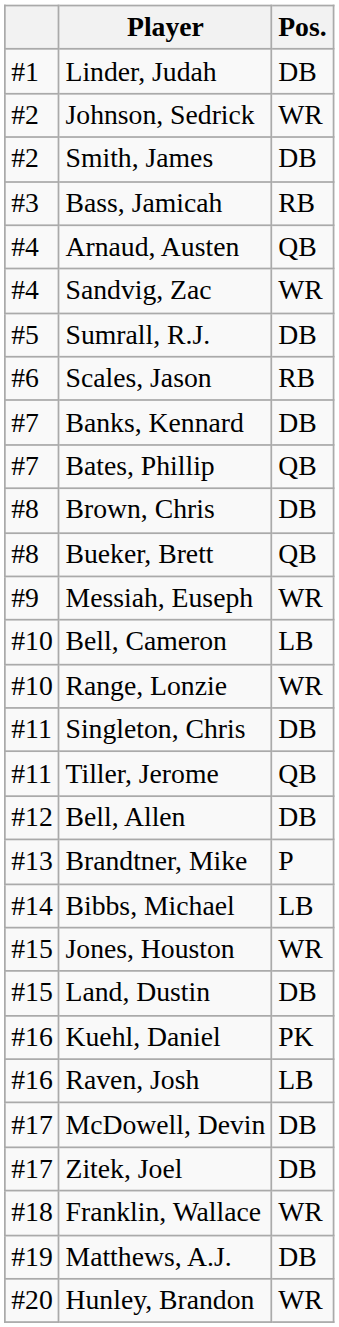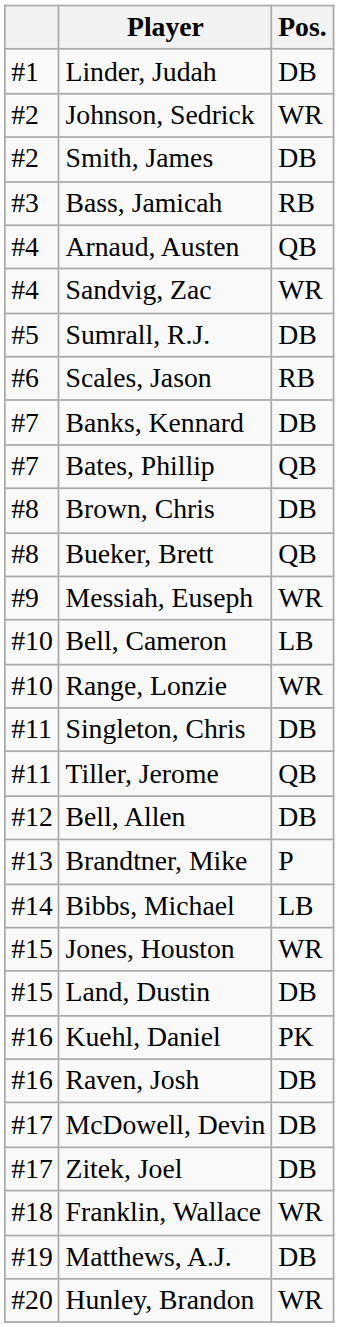 <table class="wikitable" style="float:left; margin-right:1em">
 <tr>
 <th></th>
 <th>Player</th>
 <th>Pos.</th>
 </tr>
 <tr>
 <td>#1</td>
 <td>Linder, Judah</td>
 <td>DB</td>
 </tr>
 <tr>
 <td>#2</td>
 <td>Johnson, Sedrick</td>
 <td>WR</td>
 </tr>
 <tr>
 <td>#2</td>
 <td>Smith, James</td>
 <td>DB</td>
 </tr>
 <tr>
 <td>#3</td>
 <td>Bass, Jamicah</td>
 <td>RB</td>
 </tr>
 <tr>
 <td>#4</td>
 <td>Arnaud, Austen</td>
 <td>QB</td>
 </tr>
 <tr>
 <td>#4</td>
 <td>Sandvig, Zac</td>
 <td>WR</td>
 </tr>
 <tr>
 <td>#5</td>
 <td>Sumrall, R.J.</td>
 <td>DB</td>
 </tr>
 <tr>
 <td>#6</td>
 <td>Scales, Jason</td>
 <td>RB</td>
 </tr>
 <tr>
 <td>#7</td>
 <td>Banks, Kennard</td>
 <td>DB</td>
 </tr>
 <tr>
 <td>#7</td>
 <td>Bates, Phillip</td>
 <td>QB</td>
 </tr>
 <tr>
 <td>#8</td>
 <td>Brown, Chris</td>
 <td>DB</td>
 </tr>
 <tr>
 <td>#8</td>
 <td>Bueker, Brett</td>
 <td>QB</td>
 </tr>
 <tr>
 <td>#9</td>
 <td>Messiah, Euseph</td>
 <td>WR</td>
 </tr>
 <tr>
 <td>#10</td>
 <td>Bell, Cameron</td>
 <td>LB</td>
 </tr>
 <tr>
 <td>#10</td>
 <td>Range, Lonzie</td>
 <td>WR</td>
 </tr>
 <tr>
 <td>#11</td>
 <td>Singleton, Chris</td>
 <td>DB</td>
 </tr>
 <tr>
 <td>#11</td>
 <td>Tiller, Jerome</td>
 <td>QB</td>
 </tr>
 <tr>
 <td>#12</td>
 <td>Bell, Allen</td>
 <td>DB</td>
 </tr>
 <tr>
 <td>#13</td>
 <td>Brandtner, Mike</td>
 <td>P</td>
 </tr>
 <tr>
 <td>#14</td>
 <td>Bibbs, Michael</td>
 <td>LB</td>
 </tr>
 <tr>
 <td>#15</td>
 <td>Jones, Houston</td>
 <td>WR</td>
 </tr>
 <tr>
 <td>#15</td>
 <td>Land, Dustin</td>
 <td>DB</td>
 </tr>
 <tr>
 <td>#16</td>
 <td>Kuehl, Daniel</td>
 <td>PK</td>
 </tr>
 <tr>
 <td>#16</td>
 <td>Raven, Josh</td>
-<td>LB</td>
+<td>DB</td>
 </tr>
 <tr>
 <td>#17</td>
 <td>McDowell, Devin</td>
 <td>DB</td>
 </tr>
 <tr>
 <td>#17</td>
 <td>Zitek, Joel</td>
 <td>DB</td>
 </tr>
 <tr>
 <td>#18</td>
 <td>Franklin, Wallace</td>
 <td>WR</td>
 </tr>
 <tr>
 <td>#19</td>
 <td>Matthews, A.J.</td>
 <td>DB</td>
 </tr>
 <tr>
 <td>#20</td>
 <td>Hunley, Brandon</td>
 <td>WR</td>
 </tr>
 </table>
